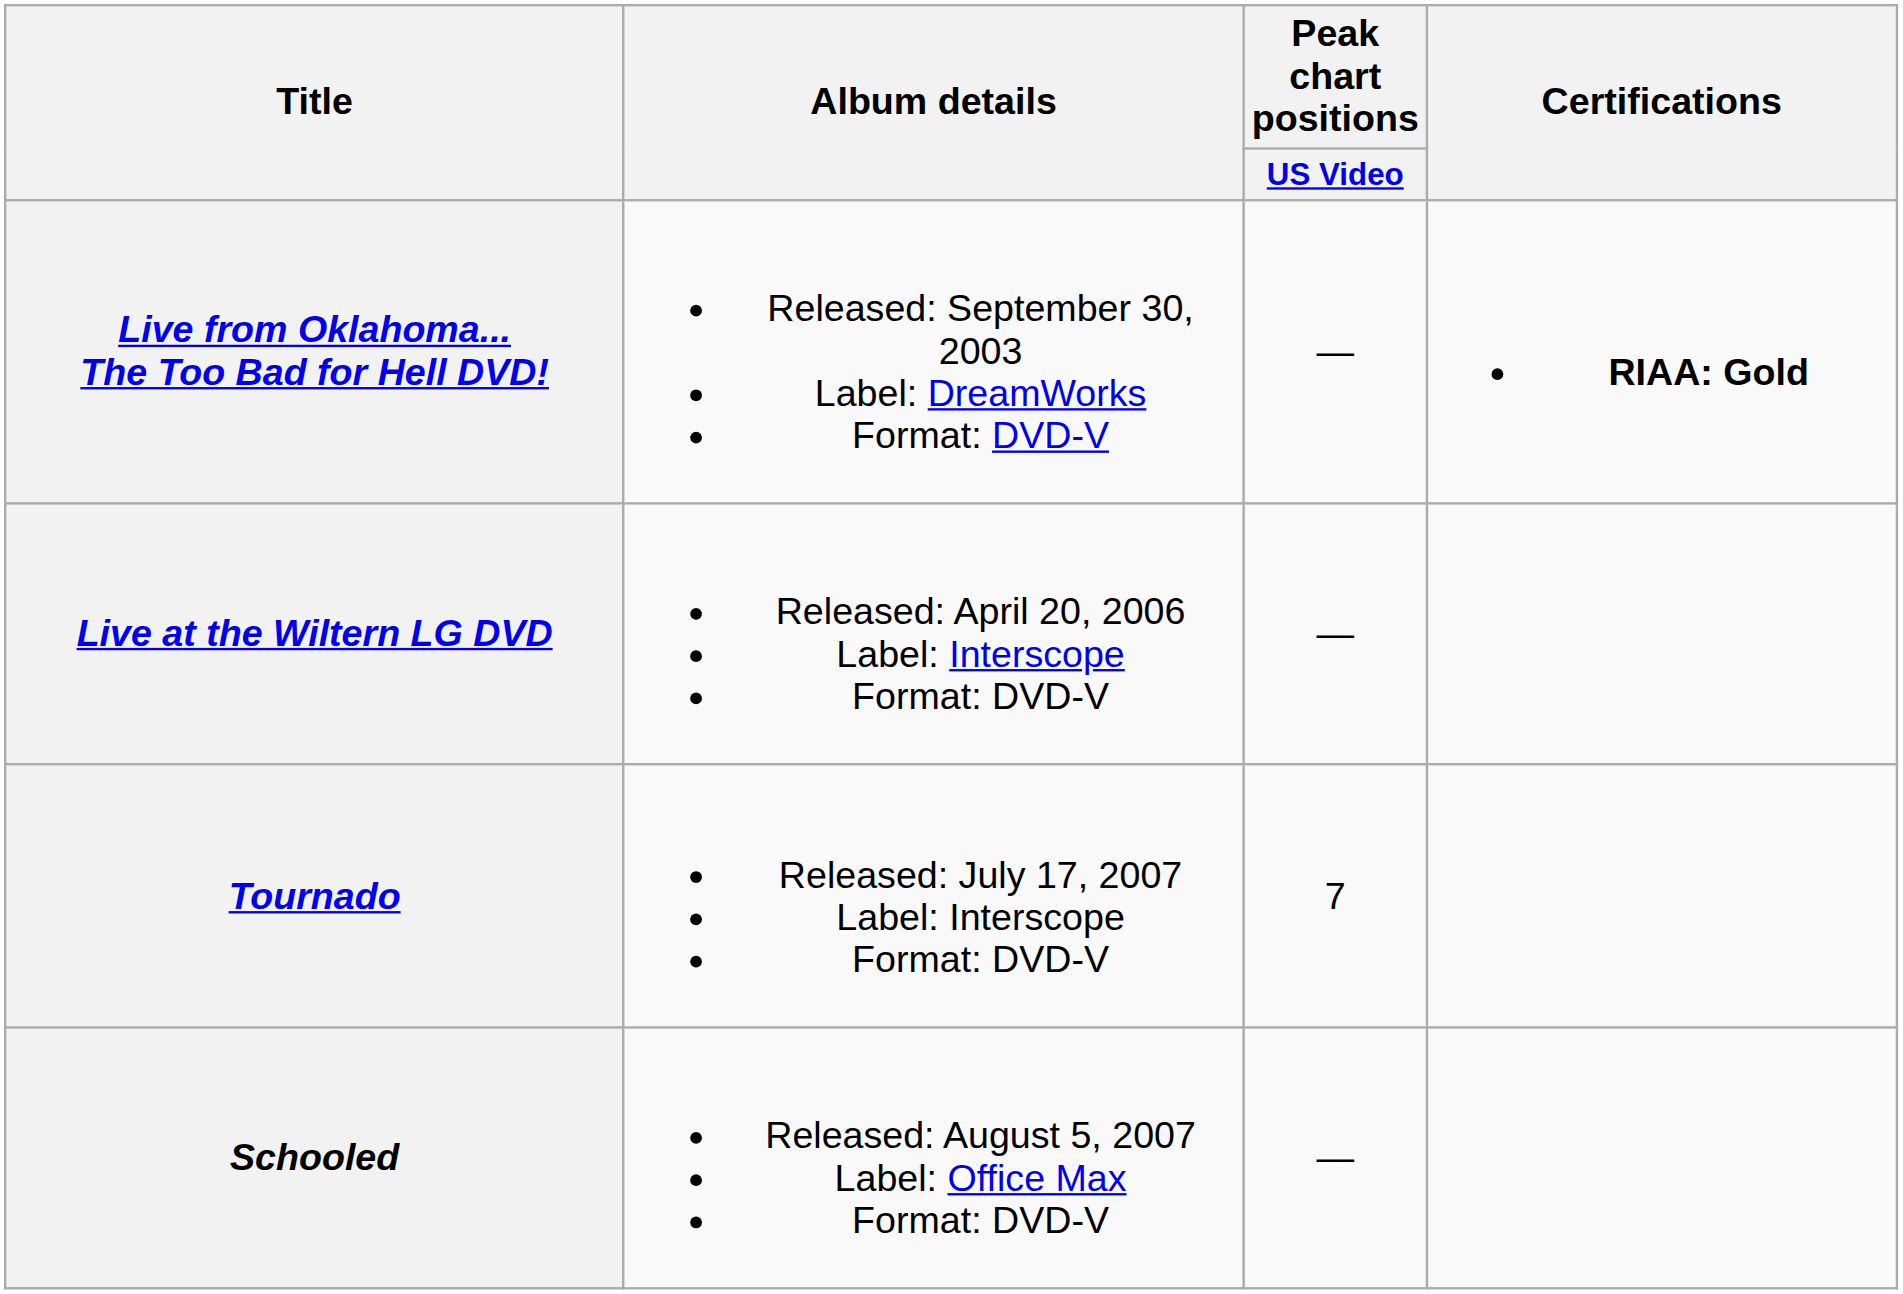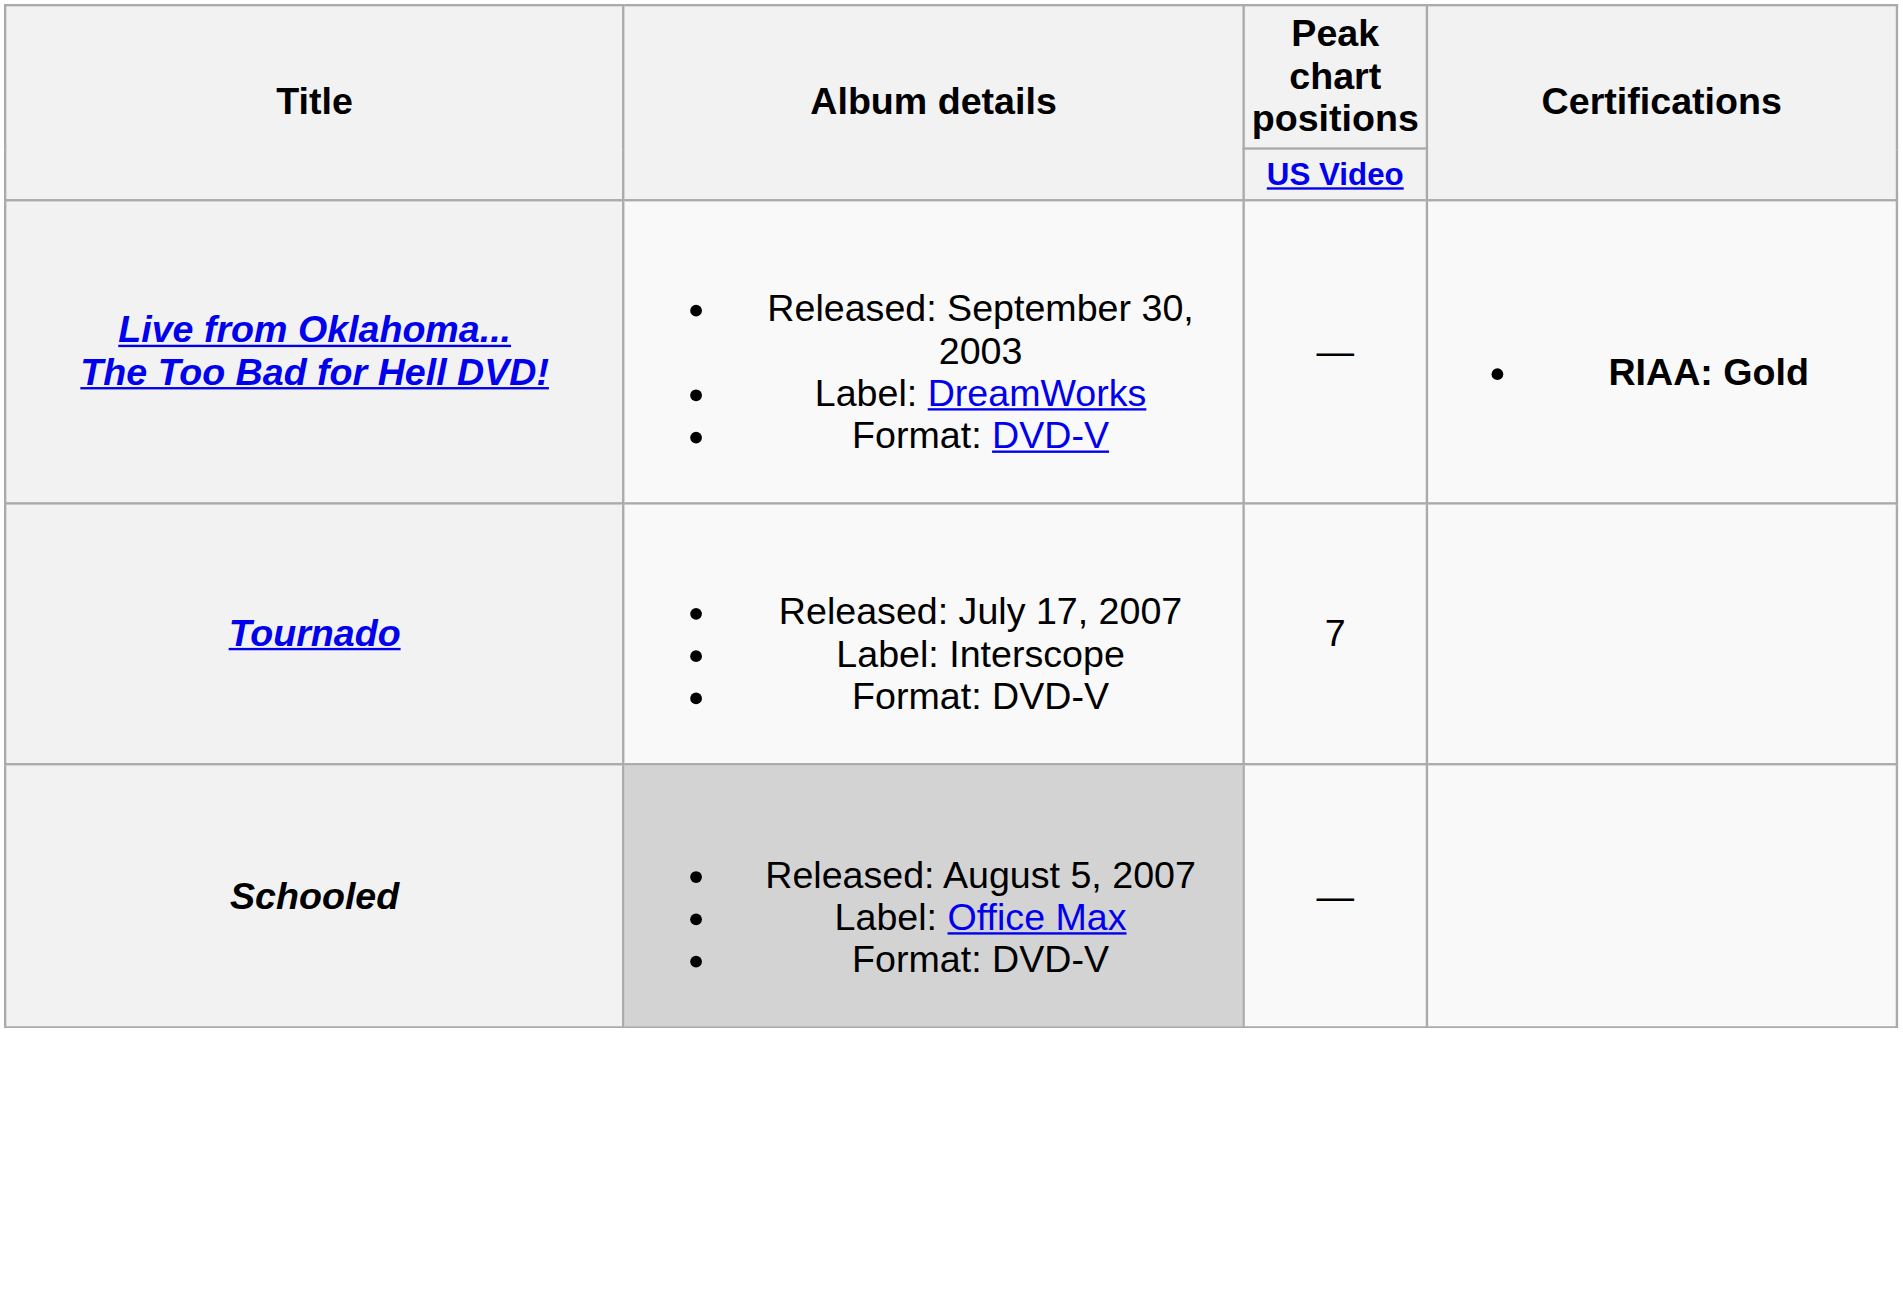 <table class="wikitable plainrowheaders" style="text-align:center;">
 <tr>
 <th scope="col" rowspan="2" style="width:16em;">Title</th>
 <th scope="col" rowspan="2" style="width:16em;">Album details</th>
 <th colspan="1">Peak chart positions</th>
 <th rowspan="2" style="width:12em;">Certifications</th>
 </tr>
 <tr style="font-size:smaller;">
 <th style="width:3em;"><a href='#'>US Video</a><br></th>
 </tr>
 <tr>
 <th scope="row"><em><a href='#'>Live from Oklahoma...<br>The Too Bad for Hell DVD!</a></em></th>
 <td><br><ul><li>Released: September 30, 2003</li><li>Label: <a href='#'>DreamWorks</a></li><li>Format: <a href='#'>DVD-V</a></li></ul></td>
 <td>—</td>
 <td><strong><br><ul><li>RIAA: Gold</li></ul></strong></td>
 </tr>
 <tr>
-<th scope="row"><em><a href='#'>Live at the Wiltern LG DVD</a></em></th>
-<td><br><ul><li>Released: April 20, 2006</li><li>Label: <a href='#'>Interscope</a></li><li>Format: DVD-V</li></ul></td>
-<td>—</td>
-<td></td>
-</tr>
-<tr>
 <th scope="row"><em><a href='#'>Tournado</a></em></th>
 <td><br><ul><li>Released: July 17, 2007</li><li>Label: Interscope</li><li>Format: DVD-V</li></ul></td>
 <td>7</td>
 <td></td>
 </tr>
 <tr>
 <th scope="row"><em>Schooled</em></th>
-<td><br><ul><li>Released: August 5, 2007</li><li>Label: <a href='#'>Office Max</a></li><li>Format: DVD-V</li></ul></td>
+<td style="background: lightgrey;"><br><ul><li>Released: August 5, 2007</li><li>Label: <a href='#'>Office Max</a></li><li>Format: DVD-V</li></ul></td>
 <td>—</td>
 <td></td>
 </tr>
 </table>
